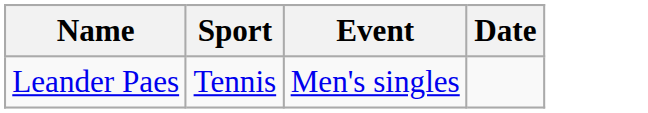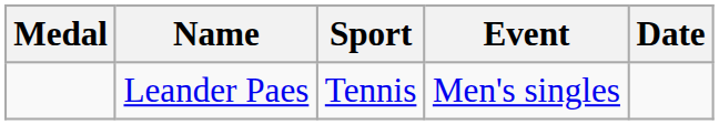 <table class="wikitable sortable" style="font-size:95%">
 <tr>
+<th>Medal</th>
 <th>Name</th>
 <th>Sport</th>
 <th>Event</th>
 <th>Date</th>
 </tr>
 <tr>
+<td></td>
 <td><a href='#'>Leander Paes</a></td>
 <td><a href='#'>Tennis</a></td>
 <td><a href='#'>Men's singles</a></td>
 <td></td>
 </tr>
 </table>
